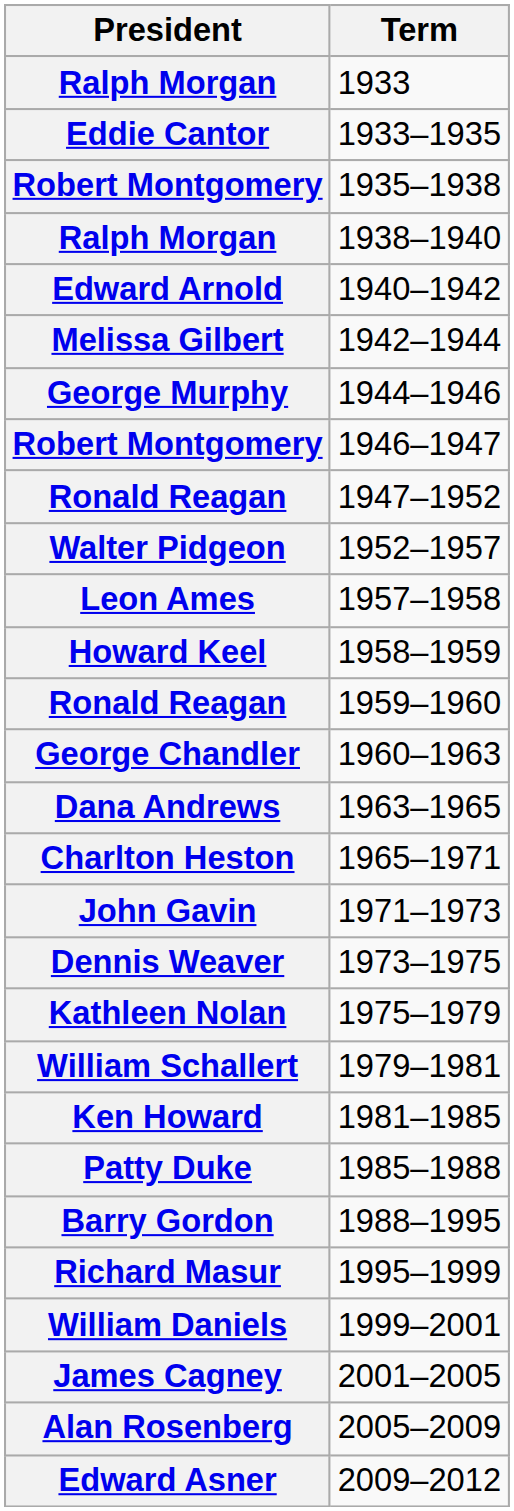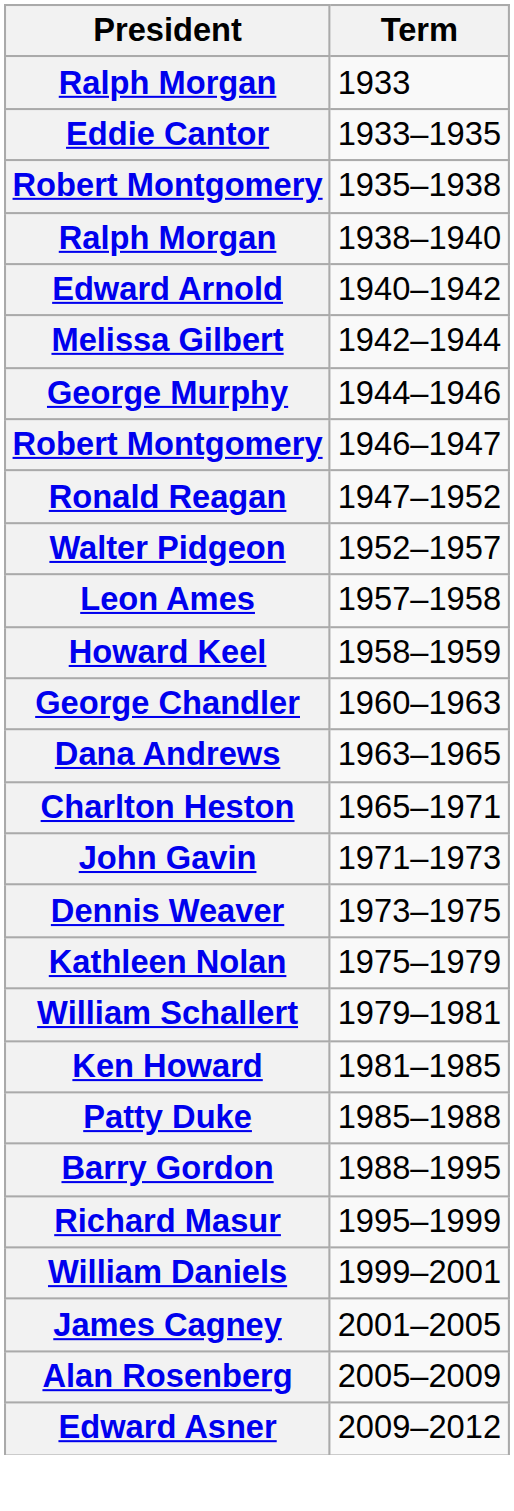 <table class="wikitable plainrowheaders">
 <tr>
 <th scope="col">President</th>
 <th scope="col">Term</th>
 </tr>
 <tr>
 <th scope="row"><a href='#'>Ralph Morgan</a></th>
 <td>1933</td>
 </tr>
 <tr>
 <th scope="row"><a href='#'>Eddie Cantor</a></th>
 <td>1933–1935</td>
 </tr>
 <tr>
 <th scope="row"><a href='#'>Robert Montgomery</a></th>
 <td>1935–1938</td>
 </tr>
 <tr>
 <th scope="row"><a href='#'>Ralph Morgan</a></th>
 <td>1938–1940</td>
 </tr>
 <tr>
 <th scope="row"><a href='#'>Edward Arnold</a></th>
 <td>1940–1942</td>
 </tr>
 <tr>
 <th scope="row"><a href='#'>Melissa Gilbert</a></th>
 <td>1942–1944</td>
 </tr>
 <tr>
 <th scope="row"><a href='#'>George Murphy</a></th>
 <td>1944–1946</td>
 </tr>
 <tr>
 <th scope="row"><a href='#'>Robert Montgomery</a></th>
 <td>1946–1947</td>
 </tr>
 <tr>
 <th scope="row"><a href='#'>Ronald Reagan</a></th>
 <td>1947–1952</td>
 </tr>
 <tr>
 <th scope="row"><a href='#'>Walter Pidgeon</a></th>
 <td>1952–1957</td>
 </tr>
 <tr>
 <th scope="row"><a href='#'>Leon Ames</a></th>
 <td>1957–1958</td>
 </tr>
 <tr>
 <th scope="row"><a href='#'>Howard Keel</a></th>
 <td>1958–1959</td>
-</tr>
-<tr>
-<th scope="row"><a href='#'>Ronald Reagan</a></th>
-<td>1959–1960</td>
 </tr>
 <tr>
 <th scope="row"><a href='#'>George Chandler</a></th>
 <td>1960–1963</td>
 </tr>
 <tr>
 <th scope="row"><a href='#'>Dana Andrews</a></th>
 <td>1963–1965</td>
 </tr>
 <tr>
 <th scope="row"><a href='#'>Charlton Heston</a></th>
 <td>1965–1971</td>
 </tr>
 <tr>
 <th scope="row"><a href='#'>John Gavin</a></th>
 <td>1971–1973</td>
 </tr>
 <tr>
 <th scope="row"><a href='#'>Dennis Weaver</a></th>
 <td>1973–1975</td>
 </tr>
 <tr>
 <th scope="row"><a href='#'>Kathleen Nolan</a></th>
 <td>1975–1979</td>
 </tr>
 <tr>
 <th scope="row"><a href='#'>William Schallert</a></th>
 <td>1979–1981</td>
 </tr>
 <tr>
 <th scope="row"><a href='#'>Ken Howard</a></th>
 <td>1981–1985</td>
 </tr>
 <tr>
 <th scope="row"><a href='#'>Patty Duke</a></th>
 <td>1985–1988</td>
 </tr>
 <tr>
 <th scope="row"><a href='#'>Barry Gordon</a></th>
 <td>1988–1995</td>
 </tr>
 <tr>
 <th scope="row"><a href='#'>Richard Masur</a></th>
 <td>1995–1999</td>
 </tr>
 <tr>
 <th scope="row"><a href='#'>William Daniels</a></th>
 <td>1999–2001</td>
 </tr>
 <tr>
 <th scope="row"><a href='#'>James Cagney</a></th>
 <td>2001–2005</td>
 </tr>
 <tr>
 <th scope="row"><a href='#'>Alan Rosenberg</a></th>
 <td>2005–2009</td>
 </tr>
 <tr>
 <th scope="row"><a href='#'>Edward Asner</a></th>
 <td>2009–2012</td>
 </tr>
 </table>
